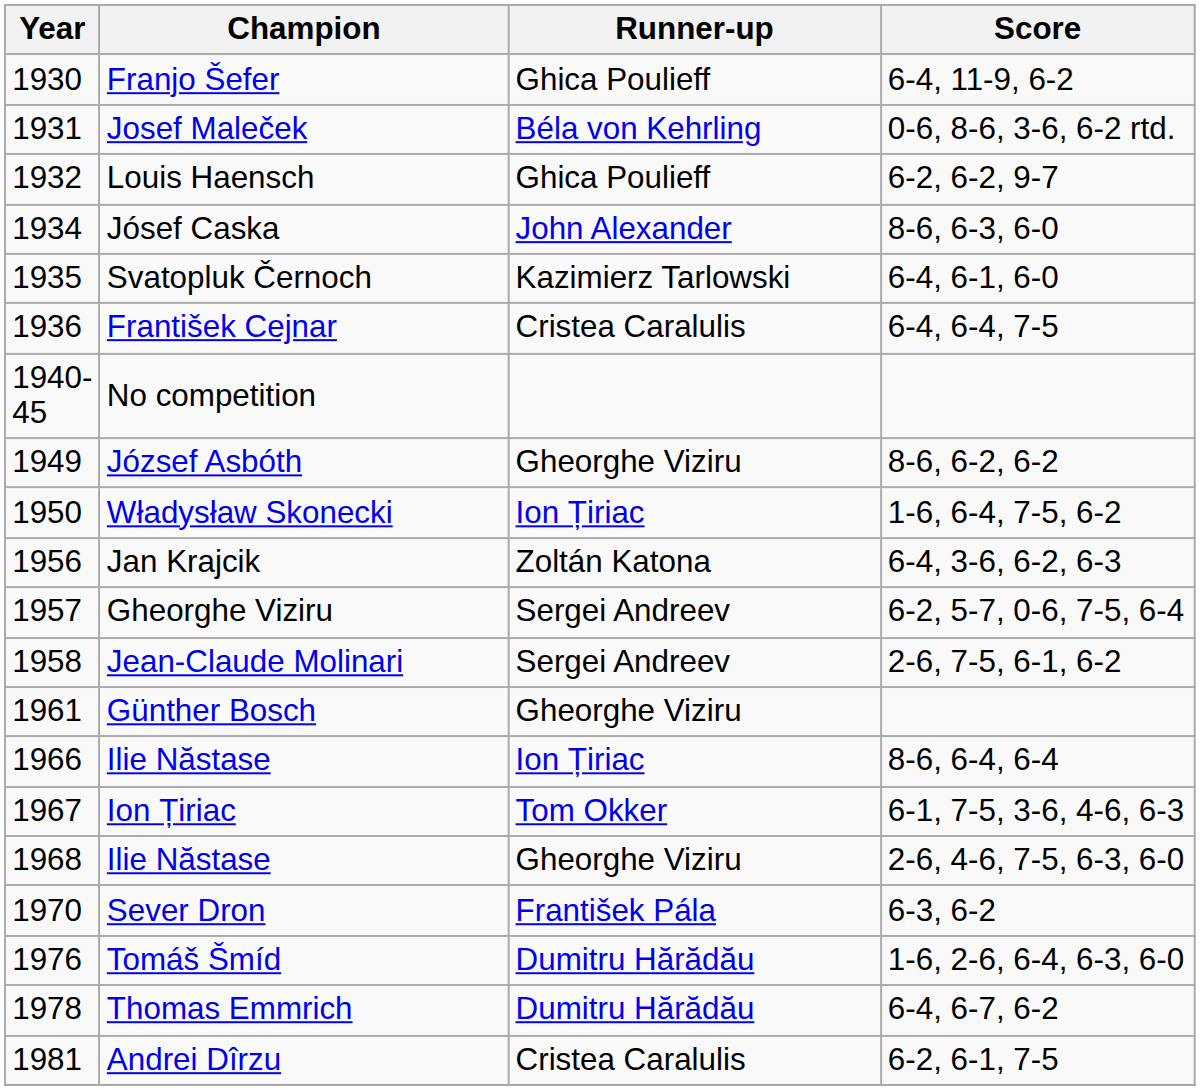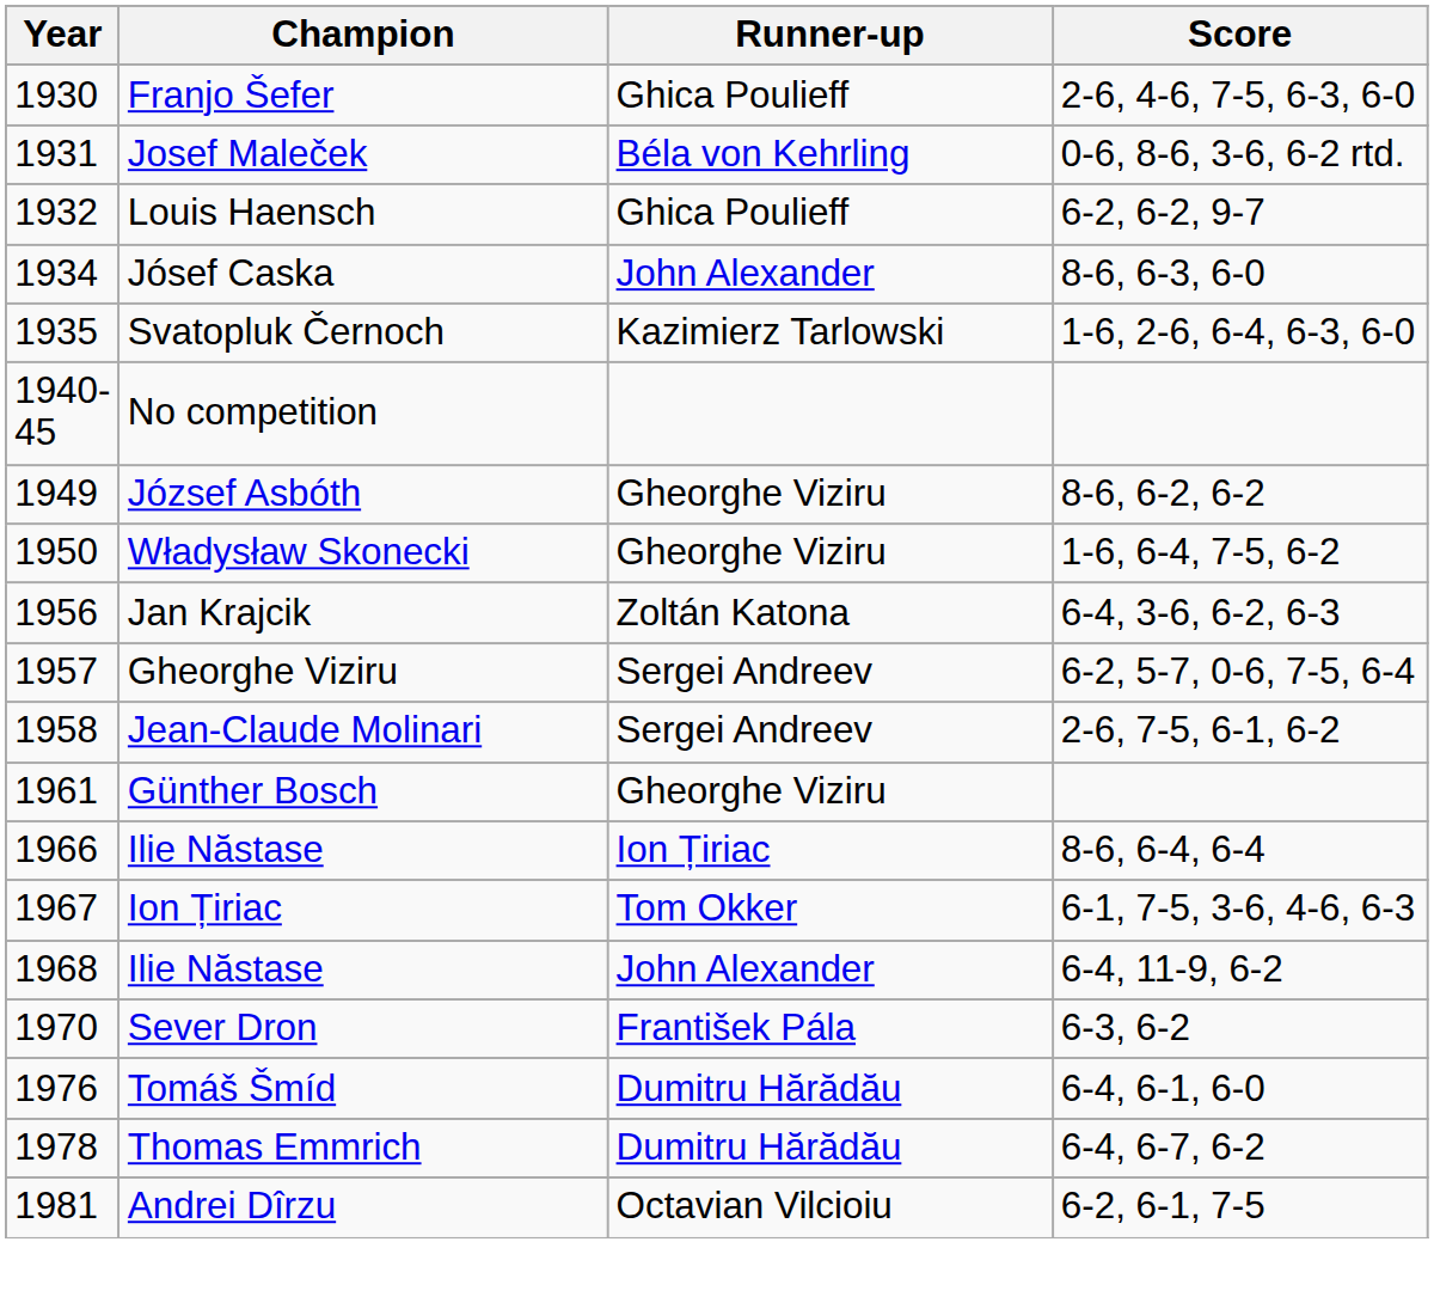 <table class=wikitable>
 <tr>
 <th style="width:40px">Year</th>
 <th style="width:220px">Champion</th>
 <th style="width:200px">Runner-up</th>
 <th style="width:170px" class="unsortable">Score</th>
 </tr>
 <tr>
 <td>1930</td>
 <td> <a href='#'>Franjo Šefer</a></td>
 <td> Ghica Poulieff</td>
-<td>6-4, 11-9, 6-2</td>
+<td>2-6, 4-6, 7-5, 6-3, 6-0</td>
 </tr>
 <tr>
 <td>1931</td>
 <td> <a href='#'>Josef Maleček</a></td>
 <td> <a href='#'>Béla von Kehrling</a></td>
 <td>0-6, 8-6, 3-6, 6-2 rtd.</td>
 </tr>
 <tr>
 <td>1932</td>
 <td> Louis Haensch</td>
 <td> Ghica Poulieff</td>
 <td>6-2, 6-2, 9-7</td>
 </tr>
 <tr>
 <td>1934</td>
 <td> Jósef Caska</td>
 <td> <a href='#'>John Alexander</a></td>
 <td>8-6, 6-3, 6-0</td>
 </tr>
 <tr>
 <td>1935</td>
 <td> Svatopluk Černoch</td>
 <td> Kazimierz Tarlowski</td>
-<td>6-4, 6-1, 6-0</td>
-</tr>
-<tr>
-<td>1936</td>
-<td> <a href='#'>František Cejnar</a></td>
-<td> Cristea Caralulis</td>
-<td>6-4, 6-4, 7-5</td>
+<td>1-6, 2-6, 6-4, 6-3, 6-0</td>
 </tr>
 <tr>
 <td>1940-45</td>
 <td>No competition </td>
 <td></td>
 <td></td>
 </tr>
 <tr>
 <td>1949</td>
 <td> <a href='#'>József Asbóth</a></td>
 <td> Gheorghe Viziru</td>
 <td>8-6, 6-2, 6-2</td>
 </tr>
 <tr>
 <td>1950</td>
 <td> <a href='#'>Władysław Skonecki</a></td>
-<td> <a href='#'>Ion Țiriac</a></td>
+<td> Gheorghe Viziru</td>
 <td>1-6, 6-4, 7-5, 6-2</td>
 </tr>
 <tr>
 <td>1956</td>
 <td> Jan Krajcik</td>
 <td> Zoltán Katona</td>
 <td>6-4, 3-6, 6-2, 6-3</td>
 </tr>
 <tr>
 <td>1957</td>
 <td> Gheorghe Viziru</td>
 <td> Sergei Andreev</td>
 <td>6-2, 5-7, 0-6, 7-5, 6-4</td>
 </tr>
 <tr>
 <td>1958</td>
 <td> <a href='#'>Jean-Claude Molinari</a></td>
 <td> Sergei Andreev</td>
 <td>2-6, 7-5, 6-1, 6-2</td>
 </tr>
 <tr>
 <td>1961</td>
 <td> <a href='#'>Günther Bosch</a></td>
 <td> Gheorghe Viziru</td>
 <td></td>
 </tr>
 <tr>
 <td>1966</td>
 <td> <a href='#'>Ilie Năstase</a></td>
 <td> <a href='#'>Ion Țiriac</a></td>
 <td>8-6, 6-4, 6-4</td>
 </tr>
 <tr>
 <td>1967</td>
 <td> <a href='#'>Ion Țiriac</a></td>
 <td> <a href='#'>Tom Okker</a></td>
 <td>6-1, 7-5, 3-6, 4-6, 6-3</td>
 </tr>
 <tr>
 <td>1968</td>
 <td> <a href='#'>Ilie Năstase</a></td>
-<td> Gheorghe Viziru</td>
-<td>2-6, 4-6, 7-5, 6-3, 6-0</td>
+<td> <a href='#'>John Alexander</a></td>
+<td>6-4, 11-9, 6-2</td>
 </tr>
 <tr>
 <td>1970</td>
 <td> <a href='#'>Sever Dron</a></td>
 <td> <a href='#'>František Pála</a></td>
 <td>6-3, 6-2</td>
 </tr>
 <tr>
 <td>1976</td>
 <td> <a href='#'>Tomáš Šmíd</a></td>
 <td> <a href='#'>Dumitru Hărădău</a></td>
-<td>1-6, 2-6, 6-4, 6-3, 6-0</td>
+<td>6-4, 6-1, 6-0</td>
 </tr>
 <tr>
 <td>1978</td>
 <td> <a href='#'>Thomas Emmrich</a></td>
 <td> <a href='#'>Dumitru Hărădău</a></td>
 <td>6-4, 6-7, 6-2</td>
 </tr>
 <tr>
 <td>1981</td>
 <td> <a href='#'>Andrei Dîrzu</a></td>
-<td> Cristea Caralulis</td>
+<td> Octavian Vilcioiu</td>
 <td>6-2, 6-1, 7-5</td>
 </tr>
 <tr>
 </tr>
 </table>
